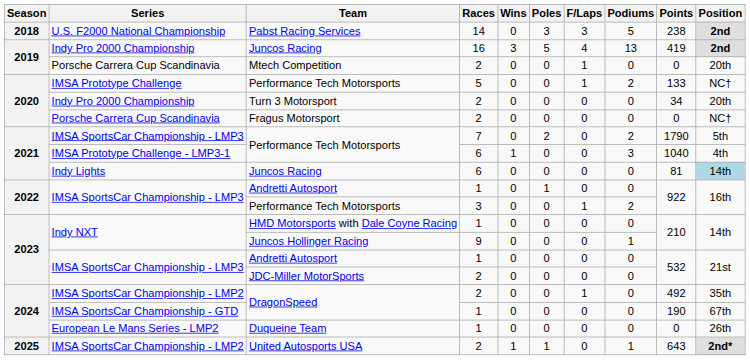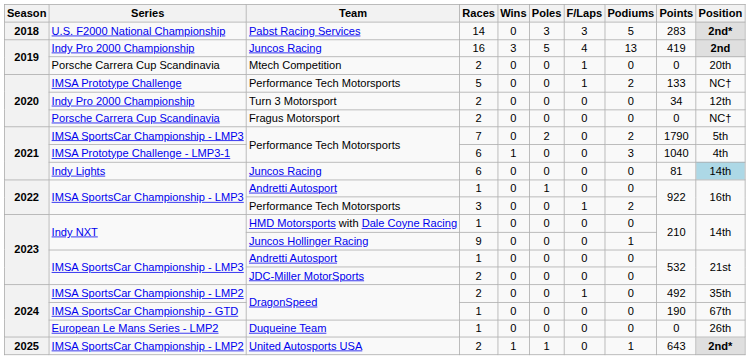 <table class="wikitable" style="font-size: 90%; text-align:center">
 <tr>
 <th>Season</th>
 <th>Series</th>
 <th>Team</th>
 <th>Races</th>
 <th>Wins</th>
 <th>Poles</th>
 <th>F/Laps</th>
 <th>Podiums</th>
 <th>Points</th>
 <th>Position</th>
 </tr>
 <tr>
 <th>2018</th>
 <td align=left><a href='#'>U.S. F2000 National Championship</a></td>
 <td align=left><a href='#'>Pabst Racing Services</a></td>
 <td>14</td>
 <td>0</td>
 <td>3</td>
 <td>3</td>
 <td>5</td>
-<td>238</td>
-<td style="background:#DFDFDF;"><strong>2nd</strong></td>
+<td>283</td>
+<td style="background:#DFDFDF;"><strong>2nd*</strong></td>
 </tr>
 <tr>
 <th rowspan="2">2019</th>
 <td align=left><a href='#'>Indy Pro 2000 Championship</a></td>
 <td align=left><a href='#'>Juncos Racing</a></td>
 <td>16</td>
 <td>3</td>
 <td>5</td>
 <td>4</td>
 <td>13</td>
 <td>419</td>
 <td style="background:#DFDFDF;"><strong>2nd</strong></td>
 </tr>
 <tr>
 <td align=left>Porsche Carrera Cup Scandinavia</td>
 <td align=left>Mtech Competition</td>
 <td>2</td>
 <td>0</td>
 <td>0</td>
 <td>1</td>
 <td>0</td>
 <td>0</td>
 <td>20th</td>
 </tr>
 <tr>
 <th rowspan="3">2020</th>
 <td align=left><a href='#'>IMSA Prototype Challenge</a></td>
 <td align=left>Performance Tech Motorsports</td>
 <td>5</td>
 <td>0</td>
 <td>0</td>
 <td>1</td>
 <td>2</td>
 <td>133</td>
 <td>NC†</td>
 </tr>
 <tr>
 <td align=left><a href='#'>Indy Pro 2000 Championship</a></td>
 <td align=left>Turn 3 Motorsport</td>
 <td>2</td>
 <td>0</td>
 <td>0</td>
 <td>0</td>
 <td>0</td>
 <td>34</td>
-<td>20th</td>
+<td>12th</td>
 </tr>
 <tr>
 <td align=left><a href='#'>Porsche Carrera Cup Scandinavia</a></td>
 <td align=left>Fragus Motorsport</td>
 <td>2</td>
 <td>0</td>
 <td>0</td>
 <td>0</td>
 <td>0</td>
 <td>0</td>
 <td>NC†</td>
 </tr>
 <tr>
 <th rowspan=3>2021</th>
 <td align=left><a href='#'>IMSA SportsCar Championship - LMP3</a></td>
 <td align=left rowspan=2>Performance Tech Motorsports</td>
 <td>7</td>
 <td>0</td>
 <td>2</td>
 <td>0</td>
 <td>2</td>
 <td>1790</td>
 <td>5th</td>
 </tr>
 <tr>
 <td align=left><a href='#'>IMSA Prototype Challenge - LMP3-1</a></td>
 <td>6</td>
 <td>1</td>
 <td>0</td>
 <td>0</td>
 <td>3</td>
 <td>1040</td>
 <td>4th</td>
 </tr>
 <tr>
 <td align=left><a href='#'>Indy Lights</a></td>
 <td align=left><a href='#'>Juncos Racing</a></td>
 <td>6</td>
 <td>0</td>
 <td>0</td>
 <td>0</td>
 <td>0</td>
 <td>81</td>
 <td style="background: lightblue;">14th</td>
 </tr>
 <tr>
 <th rowspan="2">2022</th>
 <td rowspan="2" align="left"><a href='#'>IMSA SportsCar Championship - LMP3</a></td>
 <td align=left><a href='#'>Andretti Autosport</a></td>
 <td>1</td>
 <td>0</td>
 <td>1</td>
 <td>0</td>
 <td>0</td>
 <td rowspan="2">922</td>
 <td rowspan="2">16th</td>
 </tr>
 <tr>
 <td align=left>Performance Tech Motorsports</td>
 <td>3</td>
 <td>0</td>
 <td>0</td>
 <td>1</td>
 <td>2</td>
 </tr>
 <tr>
 <th rowspan="4">2023</th>
 <td rowspan="2" align="left"><a href='#'>Indy NXT</a></td>
 <td align=left><a href='#'>HMD Motorsports</a> with <a href='#'>Dale Coyne Racing</a></td>
 <td>1</td>
 <td>0</td>
 <td>0</td>
 <td>0</td>
 <td>0</td>
 <td rowspan="2">210</td>
 <td rowspan="2">14th</td>
 </tr>
 <tr>
 <td align=left><a href='#'>Juncos Hollinger Racing</a></td>
 <td>9</td>
 <td>0</td>
 <td>0</td>
 <td>0</td>
 <td>1</td>
 </tr>
 <tr>
 <td rowspan="2" align="left"><a href='#'>IMSA SportsCar Championship - LMP3</a></td>
 <td align=left><a href='#'>Andretti Autosport</a></td>
 <td>1</td>
 <td>0</td>
 <td>0</td>
 <td>0</td>
 <td>0</td>
 <td rowspan="2">532</td>
 <td rowspan="2">21st</td>
 </tr>
 <tr>
 <td align=left><a href='#'>JDC-Miller MotorSports</a></td>
 <td>2</td>
 <td>0</td>
 <td>0</td>
 <td>0</td>
 <td>0</td>
 </tr>
 <tr>
 <th rowspan="3">2024</th>
 <td align=left><a href='#'>IMSA SportsCar Championship - LMP2</a></td>
 <td rowspan="2" align="left"><a href='#'>DragonSpeed</a></td>
 <td>2</td>
 <td>0</td>
 <td>0</td>
 <td>1</td>
 <td>0</td>
 <td>492</td>
 <td>35th</td>
 </tr>
 <tr>
 <td align=left><a href='#'>IMSA SportsCar Championship - GTD</a></td>
 <td>1</td>
 <td>0</td>
 <td>0</td>
 <td>0</td>
 <td>0</td>
 <td>190</td>
 <td>67th</td>
 </tr>
 <tr>
 <td align=left><a href='#'>European Le Mans Series - LMP2</a></td>
 <td align=left><a href='#'>Duqueine Team</a></td>
 <td>1</td>
 <td>0</td>
 <td>0</td>
 <td>0</td>
 <td>0</td>
 <td>0</td>
 <td>26th</td>
 </tr>
 <tr>
 <th>2025</th>
 <td align=left><a href='#'>IMSA SportsCar Championship - LMP2</a></td>
 <td align=left><a href='#'>United Autosports USA</a></td>
 <td>2</td>
 <td>1</td>
 <td>1</td>
 <td>0</td>
 <td>1</td>
 <td>643</td>
 <td style="background:#DFDFDF;"><strong>2nd*</strong></td>
 </tr>
 </table>
